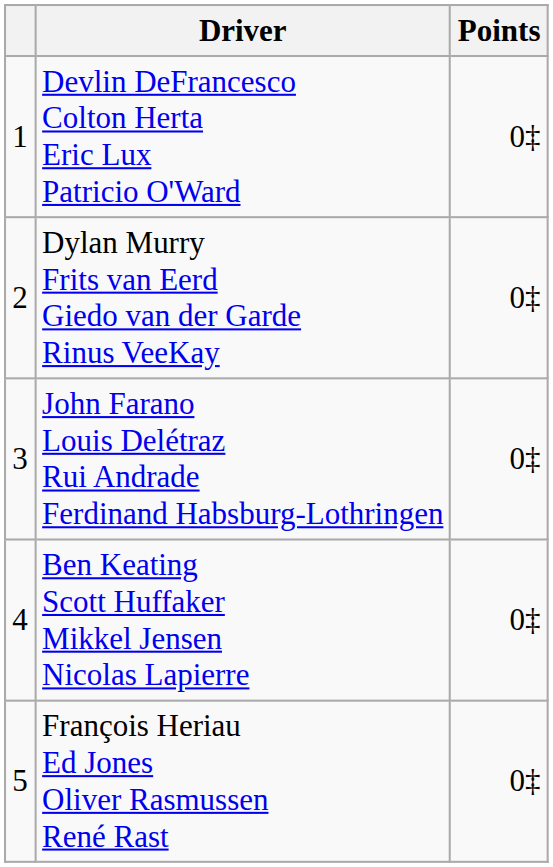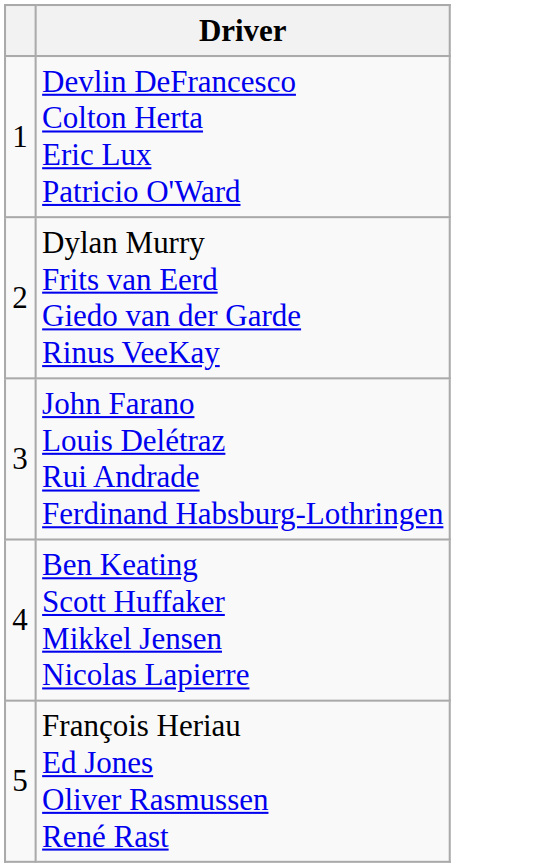 <table class="wikitable" style="font-size: 95%;">
 <tr>
 <th scope="col"></th>
 <th scope="col">Driver</th>
-<th scope="col">Points</th>
 </tr>
 <tr>
 <td align=center>1</td>
 <td> <a href='#'>Devlin DeFrancesco</a><br> <a href='#'>Colton Herta</a><br> <a href='#'>Eric Lux</a><br> <a href='#'>Patricio O'Ward</a></td>
-<td align=right>0‡</td>
 </tr>
 <tr>
 <td align=center>2</td>
 <td> Dylan Murry<br> <a href='#'>Frits van Eerd</a><br> <a href='#'>Giedo van der Garde</a><br> <a href='#'>Rinus VeeKay</a></td>
-<td align=right>0‡</td>
 </tr>
 <tr>
 <td align=center>3</td>
 <td> <a href='#'>John Farano</a><br> <a href='#'>Louis Delétraz</a><br> <a href='#'>Rui Andrade</a><br> <a href='#'>Ferdinand Habsburg-Lothringen</a></td>
-<td align=right>0‡</td>
 </tr>
 <tr>
 <td align=center>4</td>
 <td> <a href='#'>Ben Keating</a><br> <a href='#'>Scott Huffaker</a><br> <a href='#'>Mikkel Jensen</a><br> <a href='#'>Nicolas Lapierre</a></td>
-<td align=right>0‡</td>
 </tr>
 <tr>
 <td align=center>5</td>
 <td> François Heriau<br> <a href='#'>Ed Jones</a><br> <a href='#'>Oliver Rasmussen</a><br> <a href='#'>René Rast</a></td>
-<td align=right>0‡</td>
 </tr>
 </table>
